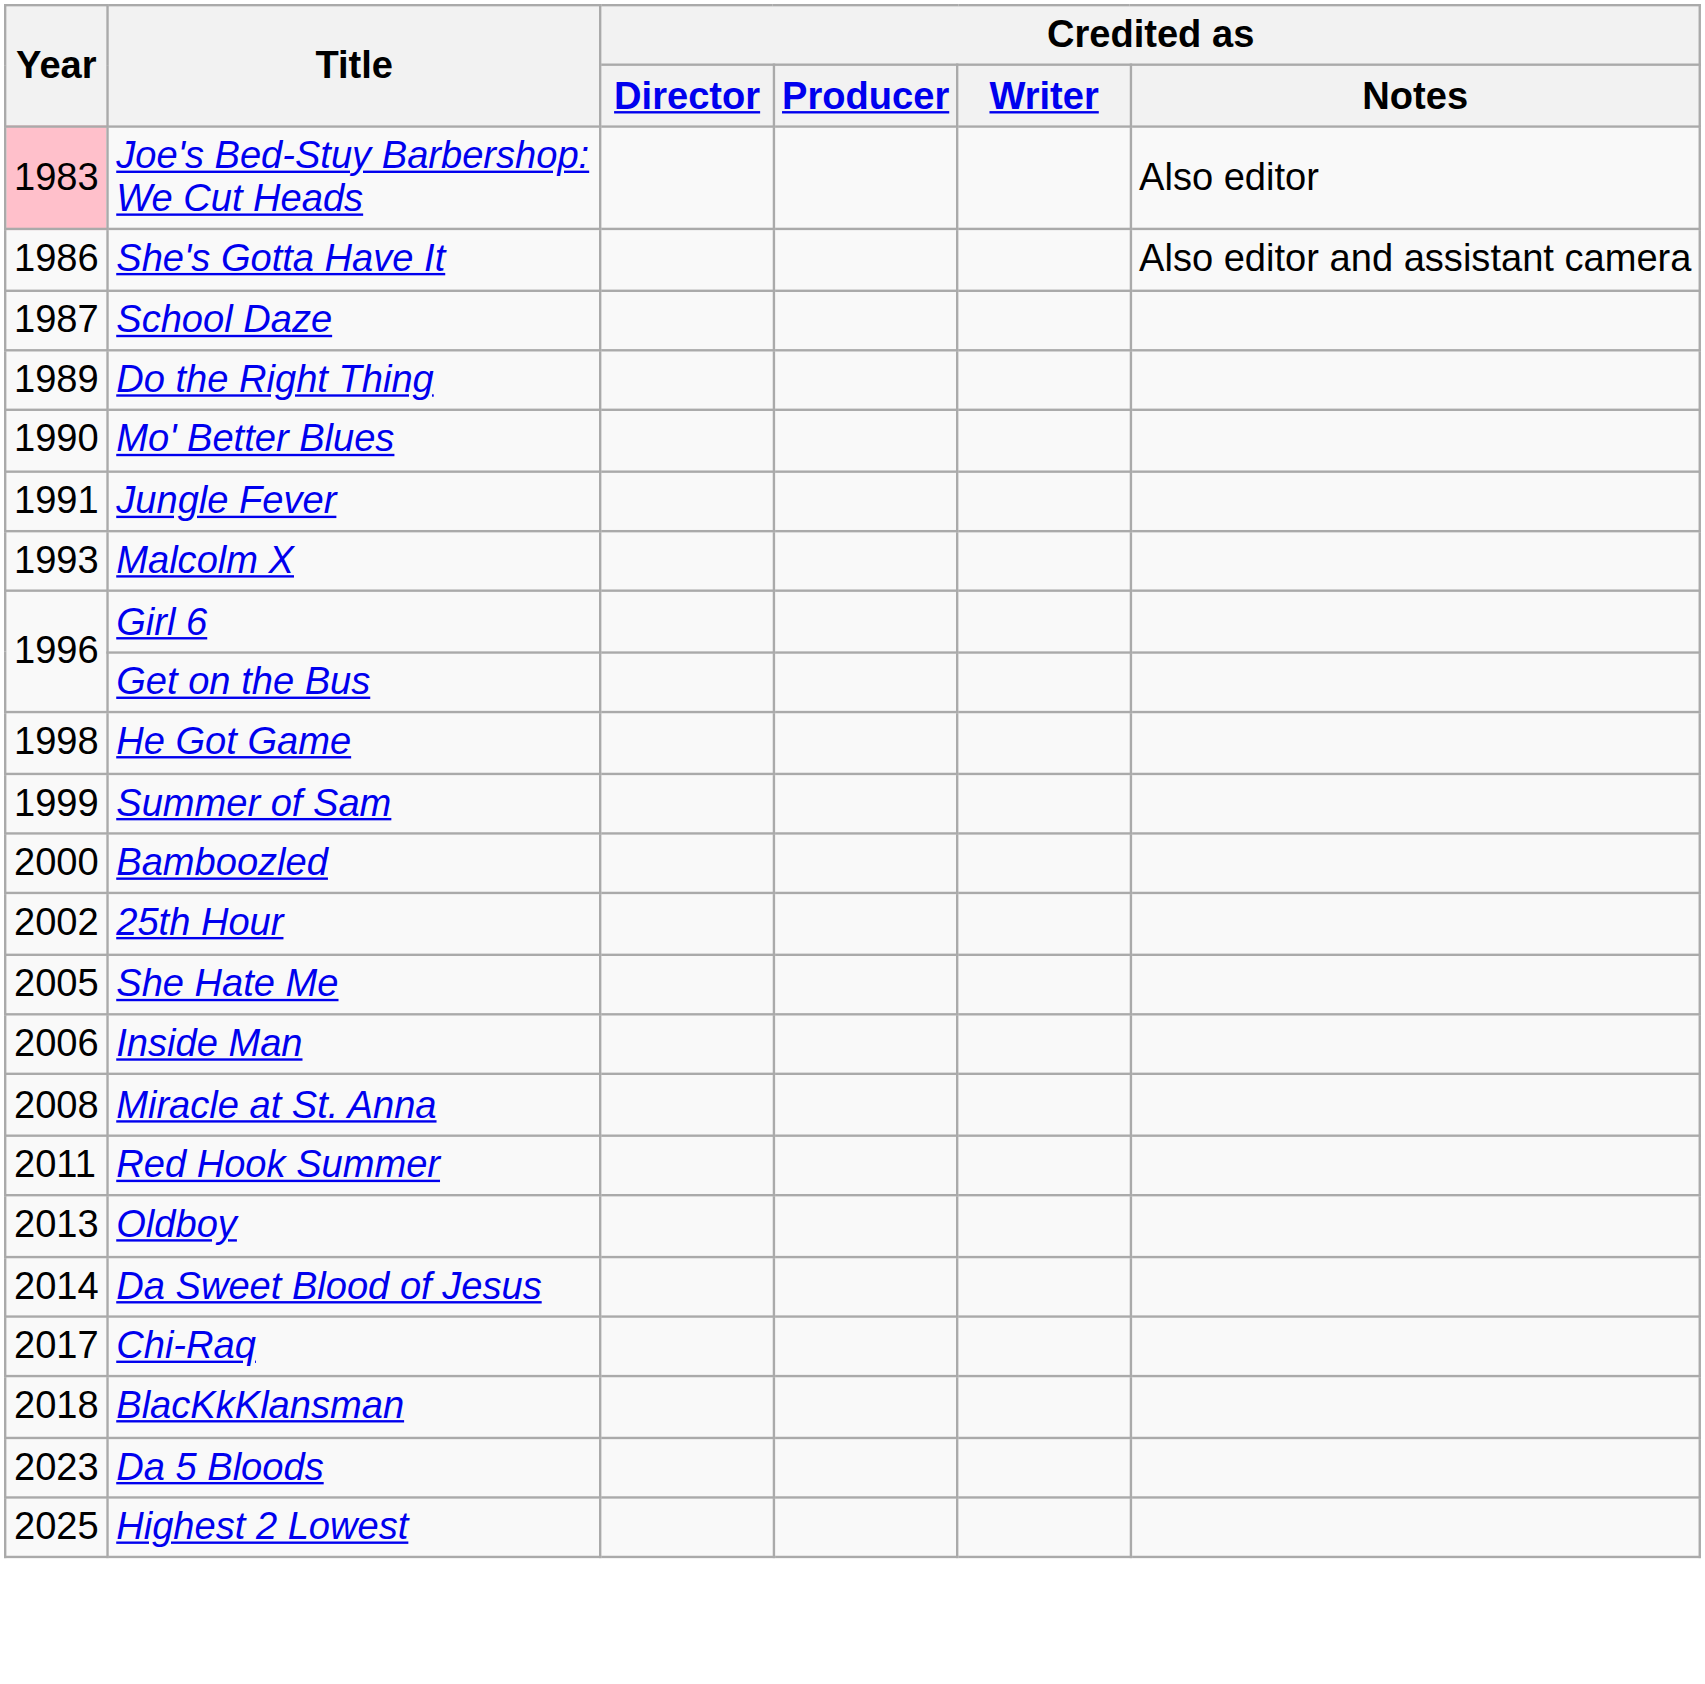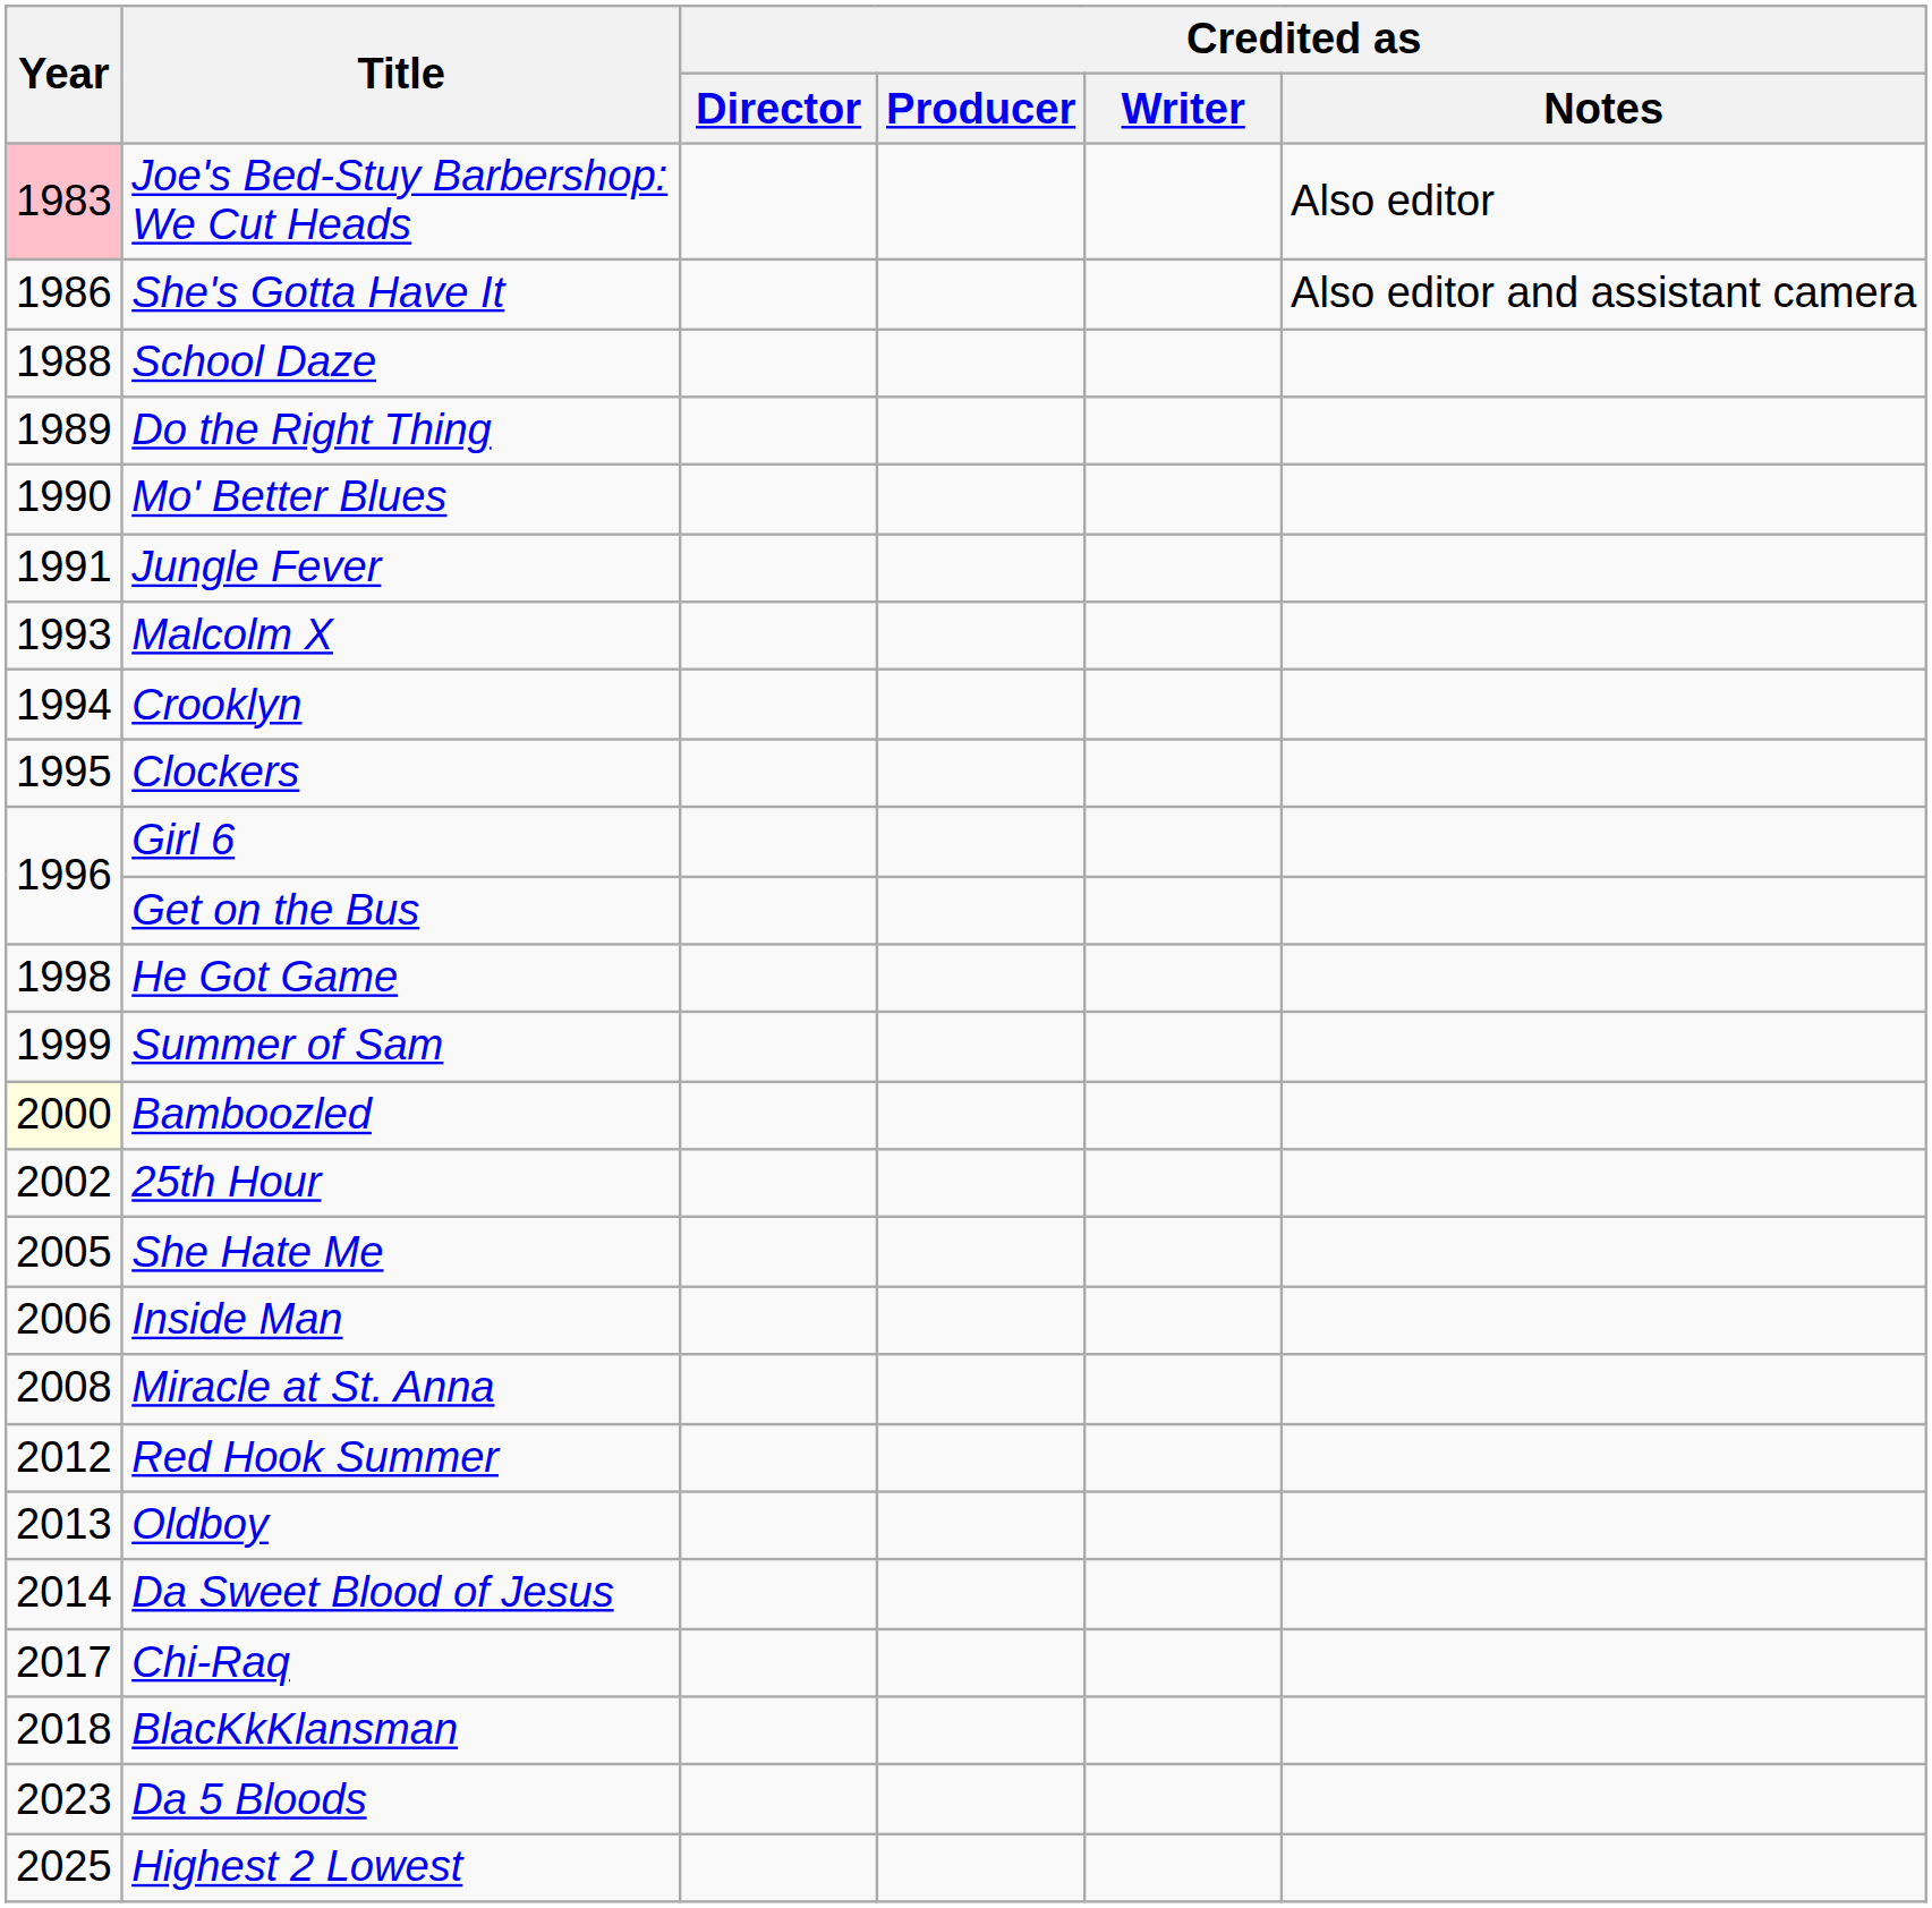 <table class="wikitable">
 <tr>
 <th rowspan="2" style="width:33px;">Year</th>
 <th rowspan="2" style="width:200px;">Title</th>
 <th colspan="4">Credited as</th>
 </tr>
 <tr>
 <th width="65"><a href='#'>Director</a></th>
 <th width="65"><a href='#'>Producer</a></th>
 <th width="65"><a href='#'>Writer</a></th>
 <th>Notes</th>
 </tr>
 <tr>
 <td style="background: pink;">1983</td>
 <td><em><a href='#'>Joe's Bed-Stuy Barbershop: We Cut Heads</a></em></td>
 <td></td>
 <td></td>
 <td></td>
 <td>Also editor</td>
 </tr>
 <tr>
 <td>1986</td>
 <td><em><a href='#'>She's Gotta Have It</a></em></td>
 <td></td>
 <td></td>
 <td></td>
 <td>Also editor and assistant camera</td>
 </tr>
 <tr>
-<td>1987</td>
+<td>1988</td>
 <td><em><a href='#'>School Daze</a></em></td>
 <td></td>
 <td></td>
 <td></td>
 <td></td>
 </tr>
 <tr>
 <td>1989</td>
 <td><em><a href='#'>Do the Right Thing</a></em></td>
 <td></td>
 <td></td>
 <td></td>
 <td></td>
 </tr>
 <tr>
 <td>1990</td>
 <td><em><a href='#'>Mo' Better Blues</a></em></td>
 <td></td>
 <td></td>
 <td></td>
 <td></td>
 </tr>
 <tr>
 <td>1991</td>
 <td style="text-align:left;"><em><a href='#'>Jungle Fever</a></em></td>
 <td></td>
 <td></td>
 <td></td>
 <td></td>
 </tr>
 <tr>
 <td>1993</td>
 <td><em><a href='#'>Malcolm X</a></em></td>
 <td></td>
 <td></td>
 <td></td>
 <td></td>
 </tr>
 <tr>
+<td>1994</td>
+<td><em><a href='#'>Crooklyn</a></em></td>
+<td></td>
+<td></td>
+<td></td>
+<td></td>
+</tr>
+<tr>
+<td>1995</td>
+<td><em><a href='#'>Clockers</a></em></td>
+<td></td>
+<td></td>
+<td></td>
+<td></td>
+</tr>
+<tr>
 <td rowspan="2">1996</td>
 <td><em><a href='#'>Girl 6</a></em></td>
 <td></td>
 <td></td>
 <td></td>
 <td></td>
 </tr>
 <tr>
 <td><em><a href='#'>Get on the Bus</a></em></td>
 <td></td>
 <td></td>
 <td></td>
 <td></td>
 </tr>
 <tr>
 <td>1998</td>
 <td><em><a href='#'>He Got Game</a></em></td>
 <td></td>
 <td></td>
 <td></td>
 <td></td>
 </tr>
 <tr>
 <td>1999</td>
 <td><em><a href='#'>Summer of Sam</a></em></td>
 <td></td>
 <td></td>
 <td></td>
 <td></td>
 </tr>
 <tr>
-<td>2000</td>
+<td style="background: lightyellow;">2000</td>
 <td><em><a href='#'>Bamboozled</a></em></td>
 <td></td>
 <td></td>
 <td></td>
 <td></td>
 </tr>
 <tr>
 <td>2002</td>
 <td><em><a href='#'>25th Hour</a></em></td>
 <td></td>
 <td></td>
 <td></td>
 <td></td>
 </tr>
 <tr>
 <td>2005</td>
 <td><em><a href='#'>She Hate Me</a></em></td>
 <td></td>
 <td></td>
 <td></td>
 <td></td>
 </tr>
 <tr>
 <td>2006</td>
 <td><em><a href='#'>Inside Man</a></em></td>
 <td></td>
 <td></td>
 <td></td>
 <td></td>
 </tr>
 <tr>
 <td>2008</td>
 <td><em><a href='#'>Miracle at St. Anna</a></em></td>
 <td></td>
 <td></td>
 <td></td>
 <td></td>
 </tr>
 <tr>
-<td>2011</td>
+<td>2012</td>
 <td><em><a href='#'>Red Hook Summer</a></em></td>
 <td></td>
 <td></td>
 <td></td>
 <td></td>
 </tr>
 <tr>
 <td>2013</td>
 <td><em><a href='#'>Oldboy</a></em></td>
 <td></td>
 <td></td>
 <td></td>
 <td></td>
 </tr>
 <tr>
 <td>2014</td>
 <td><em><a href='#'>Da Sweet Blood of Jesus</a></em></td>
 <td></td>
 <td></td>
 <td></td>
 <td></td>
 </tr>
 <tr>
 <td>2017</td>
 <td><em><a href='#'>Chi-Raq</a></em></td>
 <td></td>
 <td></td>
 <td></td>
 <td></td>
 </tr>
 <tr>
 <td>2018</td>
 <td><em><a href='#'>BlacKkKlansman</a></em></td>
 <td></td>
 <td></td>
 <td></td>
 <td></td>
 </tr>
 <tr>
 <td>2023</td>
 <td><em><a href='#'>Da 5 Bloods</a></em></td>
 <td></td>
 <td></td>
 <td></td>
 <td></td>
 </tr>
 <tr>
 <td>2025</td>
 <td><em><a href='#'>Highest 2 Lowest</a></em></td>
 <td></td>
 <td></td>
 <td></td>
 <td></td>
 </tr>
 </table>
